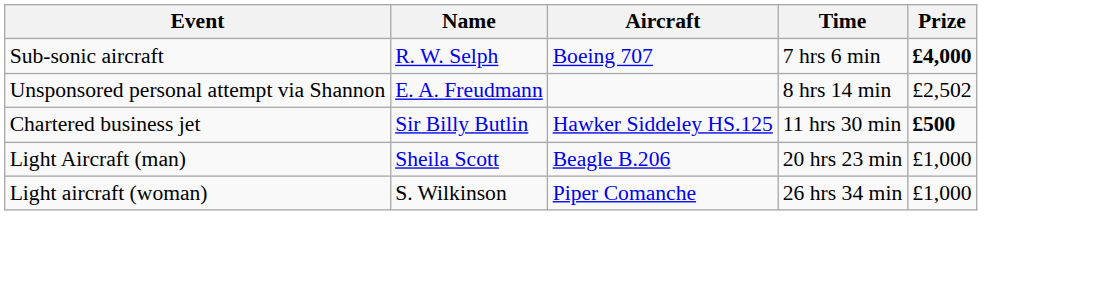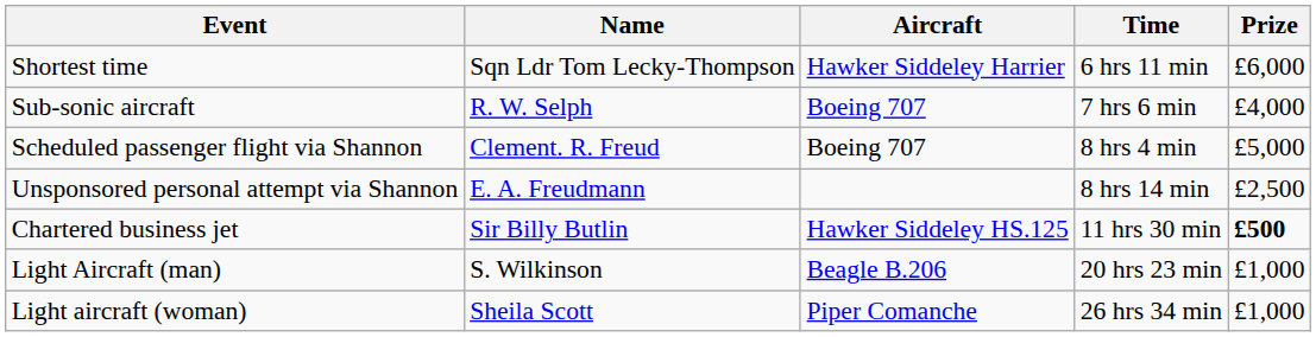 <table class="wikitable">
 <tr>
 <th>Event</th>
 <th>Name</th>
 <th>Aircraft</th>
 <th>Time</th>
 <th>Prize</th>
 </tr>
 <tr>
+<td>Shortest time</td>
+<td>Sqn Ldr Tom Lecky-Thompson</td>
+<td><a href='#'>Hawker Siddeley Harrier</a></td>
+<td>6 hrs 11 min</td>
+<td>£6,000</td>
+</tr>
+<tr>
 <td>Sub-sonic aircraft</td>
 <td><a href='#'>R. W. Selph</a></td>
 <td><a href='#'>Boeing 707</a></td>
 <td>7 hrs 6 min</td>
-<td><strong>£4,000</strong></td>
+<td>£4,000</td>
+</tr>
+<tr>
+<td>Scheduled passenger flight via Shannon</td>
+<td><a href='#'>Clement. R. Freud</a></td>
+<td>Boeing 707</td>
+<td>8 hrs 4 min</td>
+<td>£5,000</td>
 </tr>
 <tr>
 <td>Unsponsored personal attempt via Shannon</td>
 <td><a href='#'>E. A. Freudmann</a></td>
 <td></td>
 <td>8 hrs 14 min</td>
-<td>£2,502</td>
+<td>£2,500</td>
 </tr>
 <tr>
 <td>Chartered business jet</td>
 <td><a href='#'>Sir Billy Butlin</a></td>
 <td><a href='#'>Hawker Siddeley HS.125</a></td>
 <td>11 hrs 30 min </td>
 <td><strong>£500</strong></td>
 </tr>
 <tr>
 <td>Light Aircraft (man)</td>
-<td><a href='#'>Sheila Scott</a></td>
+<td>S. Wilkinson</td>
 <td><a href='#'>Beagle B.206</a></td>
 <td>20 hrs 23 min</td>
 <td>£1,000</td>
 </tr>
 <tr>
 <td>Light aircraft (woman)</td>
-<td>S. Wilkinson</td>
+<td><a href='#'>Sheila Scott</a></td>
 <td><a href='#'>Piper Comanche</a></td>
 <td>26 hrs 34 min</td>
 <td>£1,000</td>
 </tr>
 </table>
